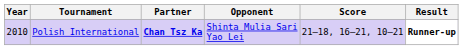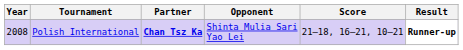 <table class="sortable wikitable" style="font-size: 90%;">
 <tr>
 <th>Year</th>
 <th>Tournament</th>
 <th>Partner</th>
 <th>Opponent</th>
 <th>Score</th>
 <th>Result</th>
 </tr>
 <tr style="background:#D8CEF6">
-<td align="center">2010</td>
+<td align="center">2008</td>
 <td align="left"><a href='#'>Polish International</a></td>
 <td align="left"><strong> <a href='#'>Chan Tsz Ka</a></strong></td>
 <td align="left"> <a href='#'>Shinta Mulia Sari</a> <br>  <a href='#'>Yao Lei</a></td>
 <td align="left">21–18, 16–21, 10–21</td>
 <td style="text-align:left; background:white"> <strong>Runner-up</strong></td>
 </tr>
 </table>
